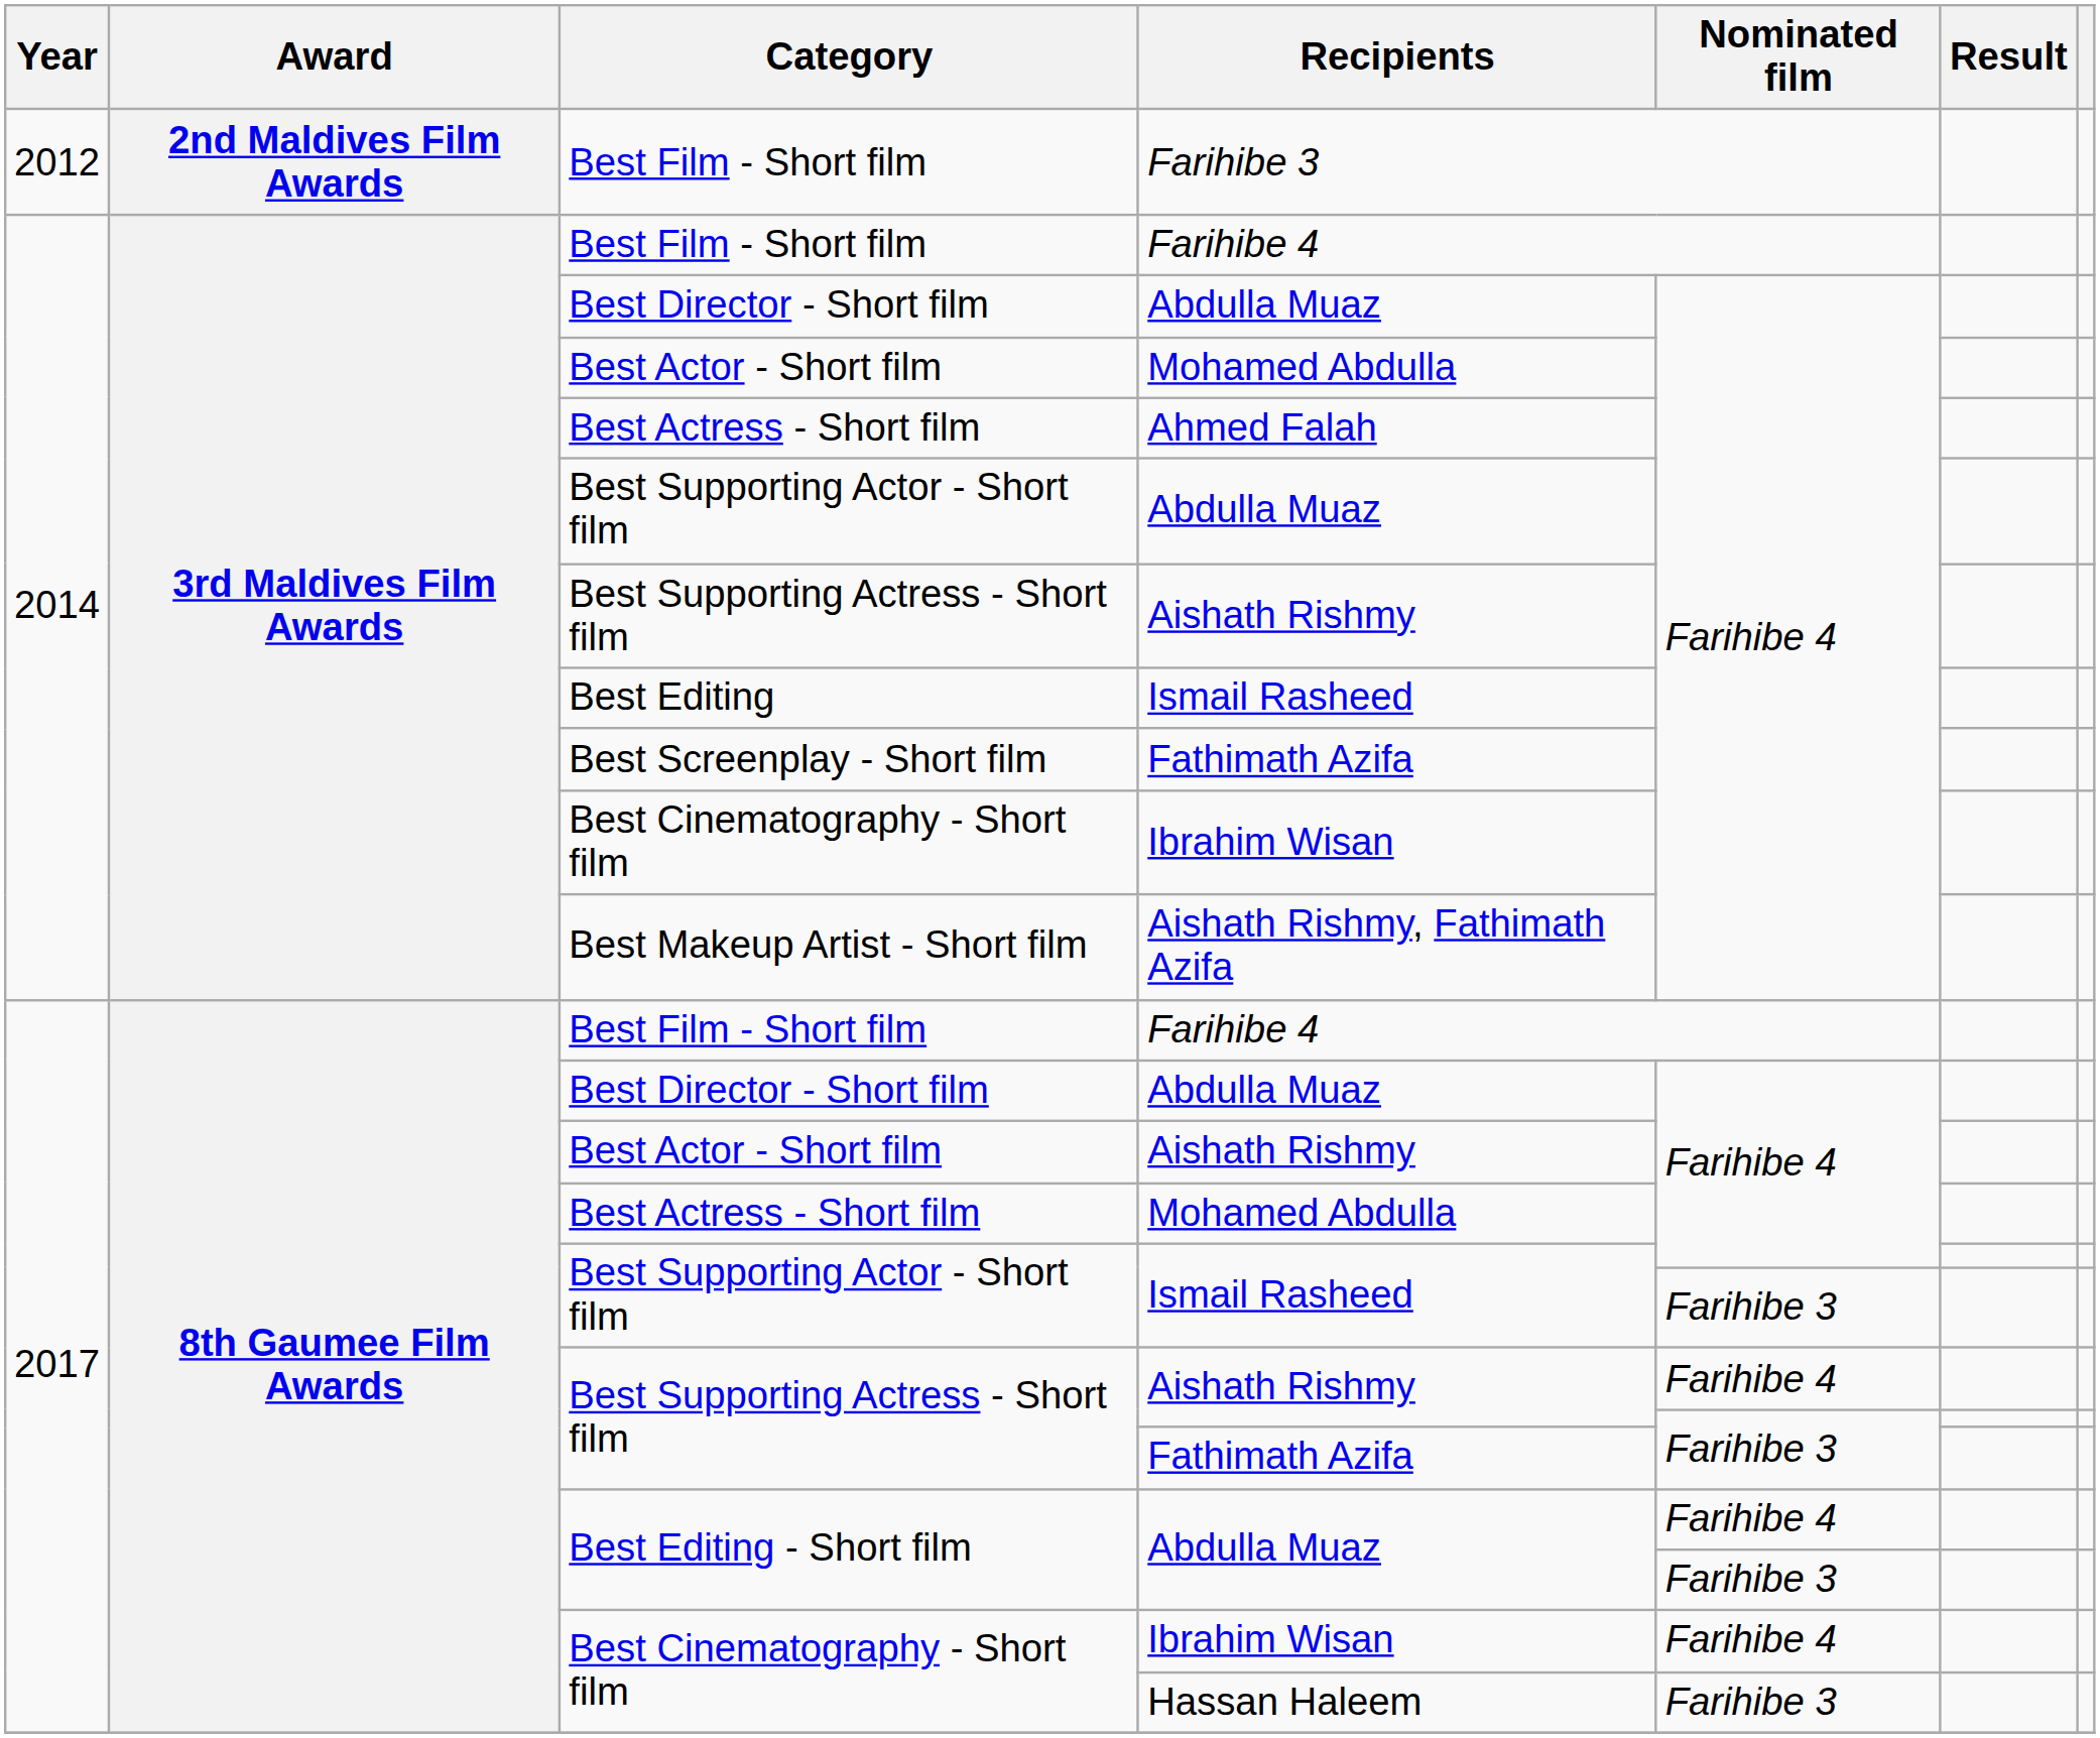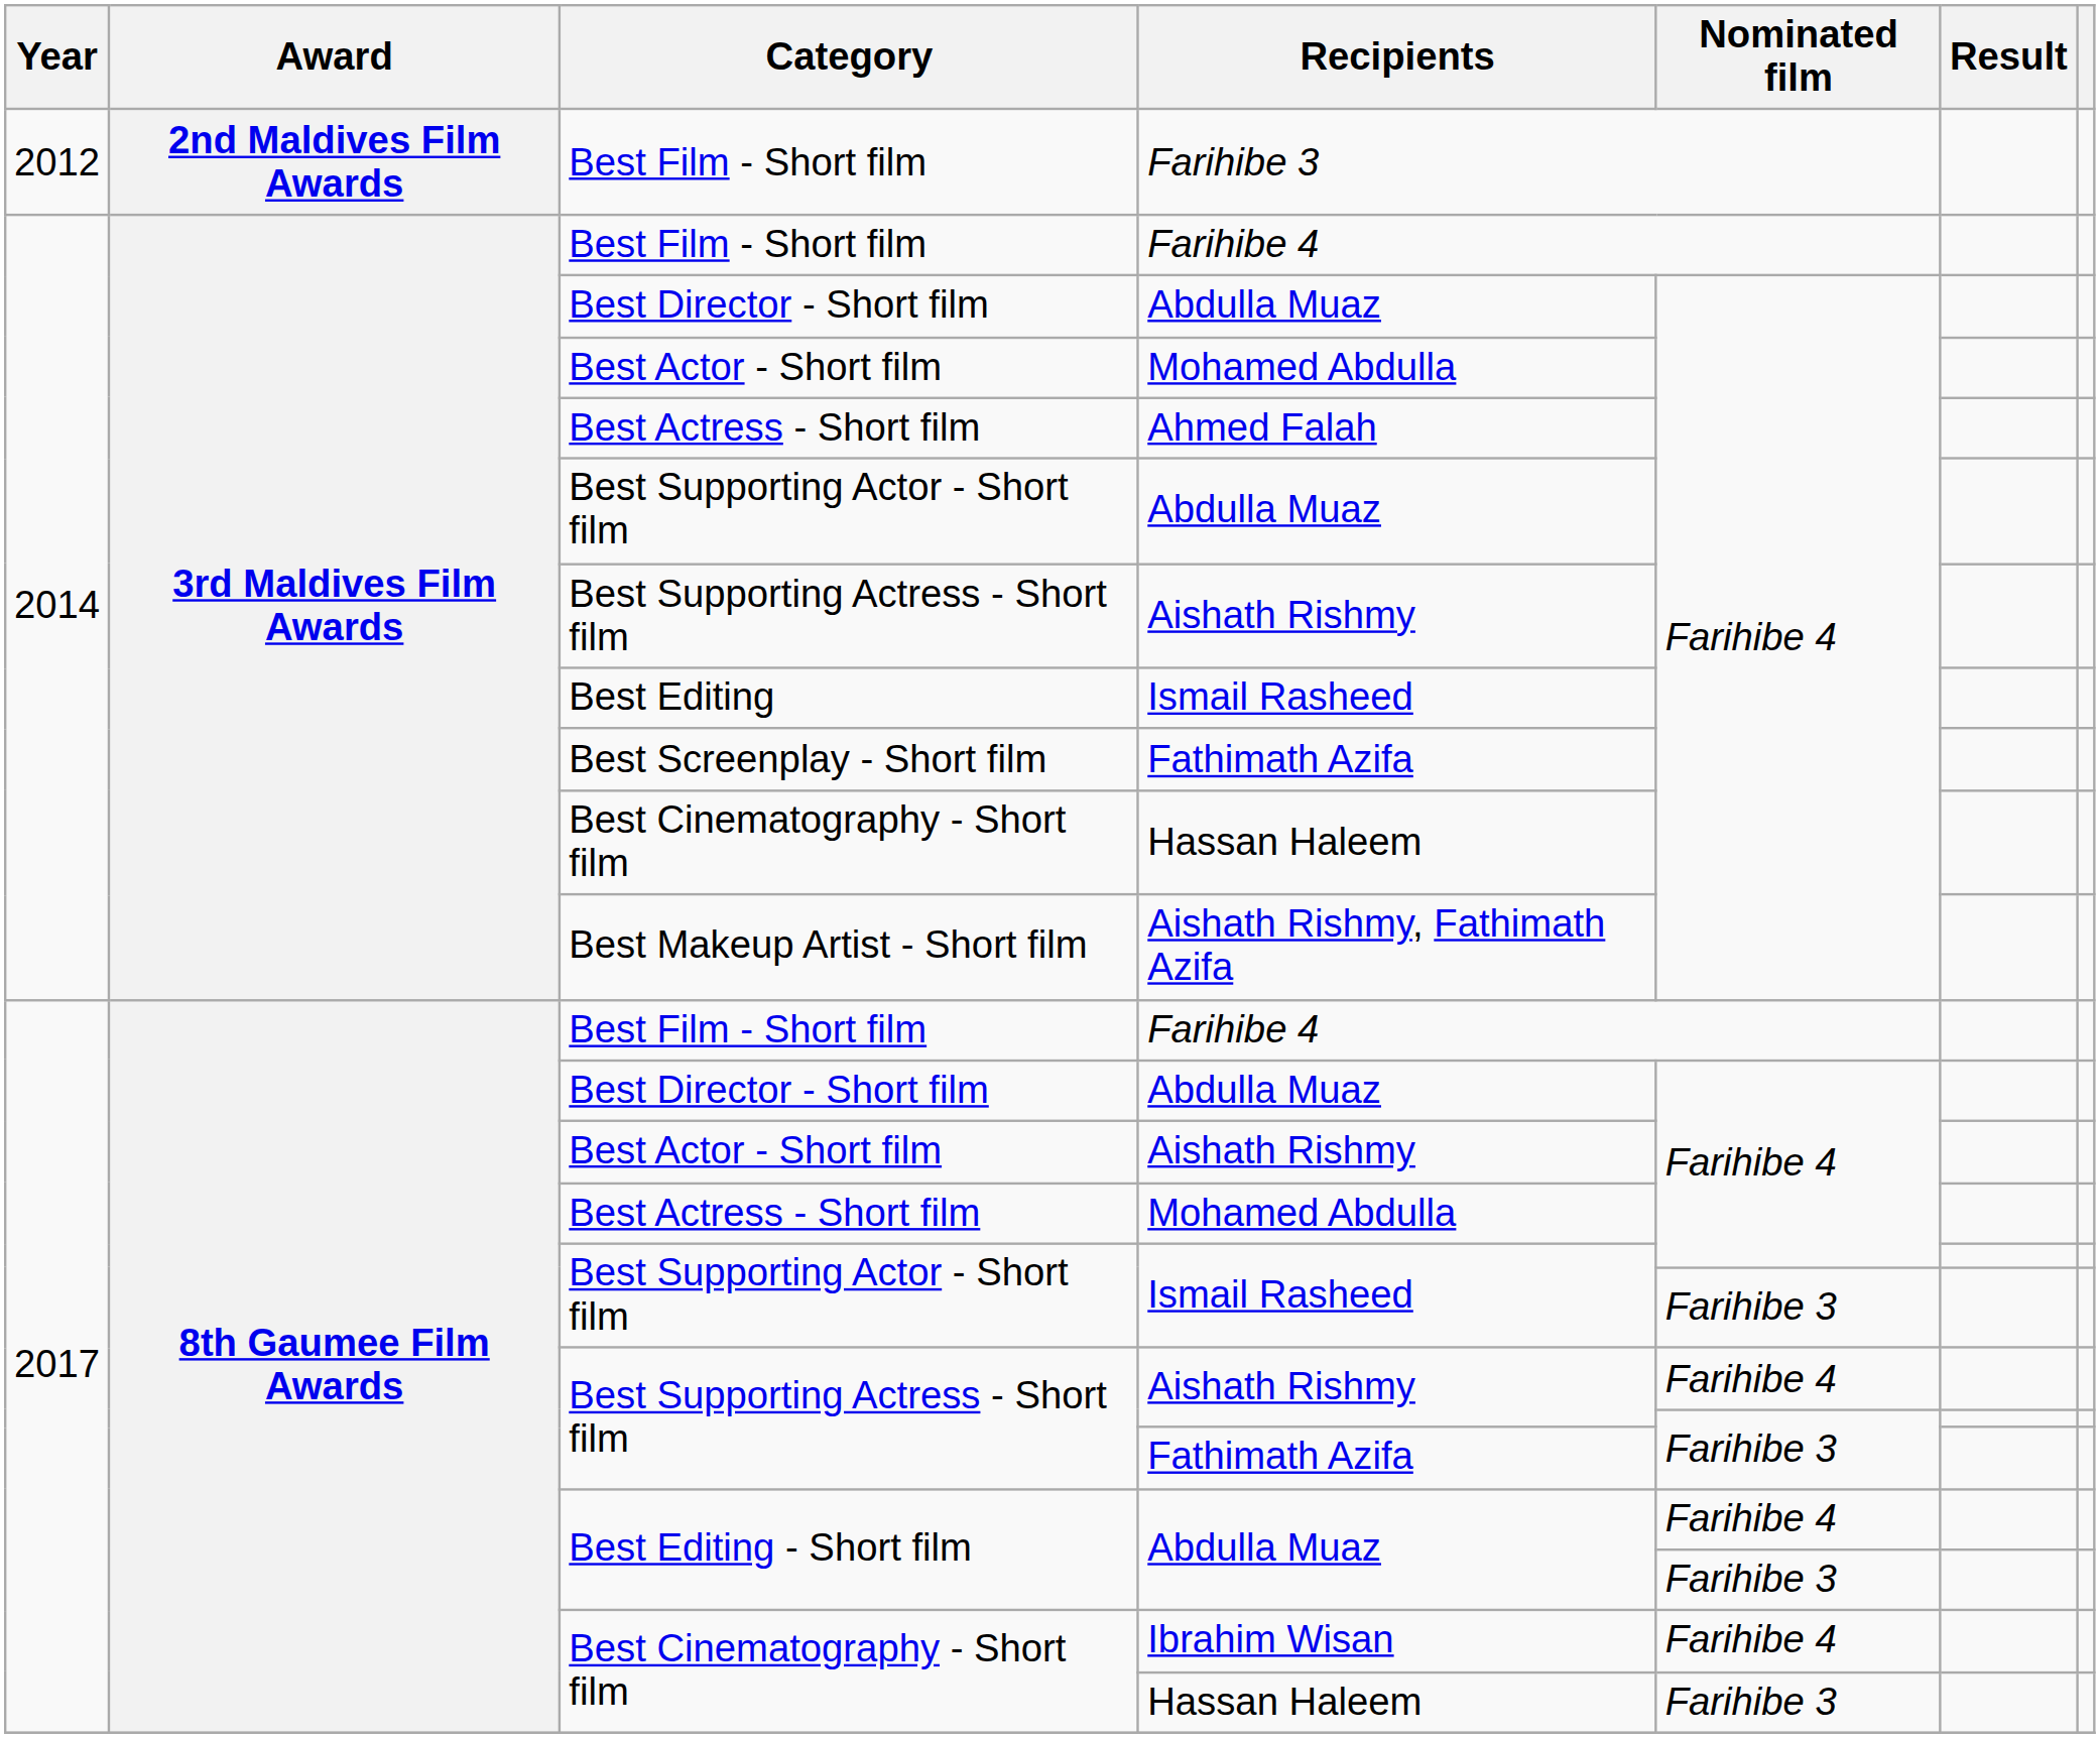 <table class="wikitable plainrowheaders sortable">
 <tr>
 <th scope="col">Year</th>
 <th scope="col">Award</th>
 <th scope="col">Category</th>
 <th scope="col">Recipients</th>
 <th scope="col">Nominated film</th>
 <th scope="col">Result</th>
 <th scope="col" class="unsortable"></th>
 </tr>
 <tr>
 <td>2012</td>
 <th scope="row"><a href='#'>2nd Maldives Film Awards</a></th>
 <td><a href='#'>Best Film</a> - Short film</td>
 <td colspan="2"><em>Farihibe 3</em></td>
 <td></td>
 <td style="text-align: center;"></td>
 </tr>
 <tr>
 <td rowspan="10">2014</td>
 <th scope="row" rowspan="10"><a href='#'>3rd Maldives Film Awards</a></th>
 <td><a href='#'>Best Film</a> - Short film</td>
 <td colspan="2"><em>Farihibe 4</em></td>
 <td></td>
 <td style="text-align:center;"></td>
 </tr>
 <tr>
 <td><a href='#'>Best Director</a> - Short film</td>
 <td><a href='#'>Abdulla Muaz</a></td>
 <td rowspan="9"><em>Farihibe 4</em></td>
 <td></td>
 <td style="text-align:center;"></td>
 </tr>
 <tr>
 <td><a href='#'>Best Actor</a> - Short film</td>
 <td><a href='#'>Mohamed Abdulla</a></td>
 <td></td>
 <td style="text-align:center;"></td>
 </tr>
 <tr>
 <td><a href='#'>Best Actress</a> - Short film</td>
 <td><a href='#'>Ahmed Falah</a></td>
 <td></td>
 <td style="text-align:center;"></td>
 </tr>
 <tr>
 <td>Best Supporting Actor - Short film</td>
 <td><a href='#'>Abdulla Muaz</a></td>
 <td></td>
 <td style="text-align:center;"></td>
 </tr>
 <tr>
 <td>Best Supporting Actress - Short film</td>
 <td><a href='#'>Aishath Rishmy</a></td>
 <td></td>
 <td style="text-align:center;"></td>
 </tr>
 <tr>
 <td>Best Editing</td>
 <td><a href='#'>Ismail Rasheed</a></td>
 <td></td>
 <td style="text-align:center;"></td>
 </tr>
 <tr>
 <td>Best Screenplay - Short film</td>
 <td><a href='#'>Fathimath Azifa</a></td>
 <td></td>
 <td style="text-align:center;"></td>
 </tr>
 <tr>
 <td>Best Cinematography - Short film</td>
-<td><a href='#'>Ibrahim Wisan</a></td>
+<td>Hassan Haleem</td>
 <td></td>
 <td style="text-align:center;"></td>
 </tr>
 <tr>
 <td>Best Makeup Artist - Short film</td>
 <td><a href='#'>Aishath Rishmy</a>, <a href='#'>Fathimath Azifa</a></td>
 <td></td>
 <td style="text-align:center;"></td>
 </tr>
 <tr>
 <td rowspan="13">2017</td>
 <th scope="row" rowspan="13"><a href='#'>8th Gaumee Film Awards</a></th>
 <td><a href='#'>Best Film - Short film</a></td>
 <td colspan="2"><em>Farihibe 4</em></td>
 <td></td>
 <td style="text-align:center;"></td>
 </tr>
 <tr>
 <td><a href='#'>Best Director - Short film</a></td>
 <td><a href='#'>Abdulla Muaz</a></td>
 <td rowspan="4"><em>Farihibe 4</em></td>
 <td></td>
 <td style="text-align:center;"></td>
 </tr>
 <tr>
 <td><a href='#'>Best Actor - Short film</a></td>
 <td><a href='#'>Aishath Rishmy</a></td>
 <td></td>
 <td style="text-align:center;"></td>
 </tr>
 <tr>
 <td><a href='#'>Best Actress - Short film</a></td>
 <td><a href='#'>Mohamed Abdulla</a></td>
 <td></td>
 <td style="text-align:center;"></td>
 </tr>
 <tr>
 <td rowspan="2"><a href='#'>Best Supporting Actor</a> - Short film</td>
 <td rowspan="2"><a href='#'>Ismail Rasheed</a></td>
 <td></td>
 <td style="text-align:center;"></td>
 </tr>
 <tr>
 <td><em>Farihibe 3</em></td>
 <td></td>
 <td style="text-align:center;"></td>
 </tr>
 <tr>
 <td rowspan="3"><a href='#'>Best Supporting Actress</a> - Short film</td>
 <td rowspan="2"><a href='#'>Aishath Rishmy</a></td>
 <td><em>Farihibe 4</em></td>
 <td></td>
 <td style="text-align:center;"></td>
 </tr>
 <tr>
 <td rowspan="2"><em>Farihibe 3</em></td>
 <td></td>
 <td style="text-align:center;"></td>
 </tr>
 <tr>
 <td><a href='#'>Fathimath Azifa</a></td>
 <td></td>
 <td style="text-align:center;"></td>
 </tr>
 <tr>
 <td rowspan="2"><a href='#'>Best Editing</a> - Short film</td>
 <td rowspan="2"><a href='#'>Abdulla Muaz</a></td>
 <td><em>Farihibe 4</em></td>
 <td></td>
 <td style="text-align:center;"></td>
 </tr>
 <tr>
 <td><em>Farihibe 3</em></td>
 <td></td>
 <td style="text-align:center;"></td>
 </tr>
 <tr>
 <td rowspan="2"><a href='#'>Best Cinematography</a> - Short film</td>
 <td><a href='#'>Ibrahim Wisan</a></td>
 <td><em>Farihibe 4</em></td>
 <td></td>
 <td style="text-align:center;"></td>
 </tr>
 <tr>
 <td>Hassan Haleem</td>
 <td><em>Farihibe 3</em></td>
 <td></td>
 <td style="text-align:center;"></td>
 </tr>
 <tr>
 </tr>
 </table>
